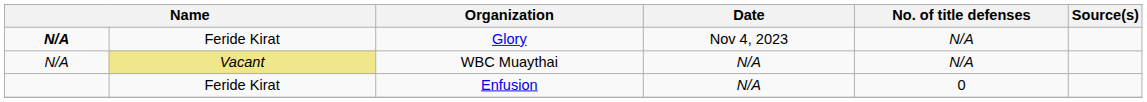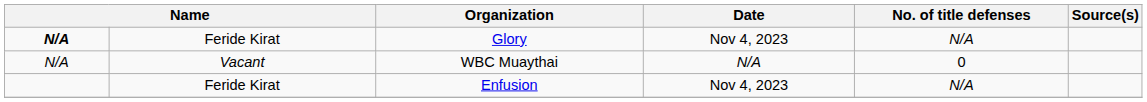 <table class="wikitable" style="width:99%; text-align:center;">
 <tr>
 <th colspan="2" style="width:35%;">Name</th>
 <th style="width:25%;">Organization</th>
 <th width=20%>Date</th>
 <th width=20%>No. of title defenses</th>
 <th>Source(s)</th>
 </tr>
 <tr>
 <td><strong><em>N/A</em></strong></td>
 <td>Feride Kirat</td>
 <td><a href='#'>Glory</a></td>
 <td>Nov 4, 2023</td>
 <td><em>N/A</em></td>
 <td></td>
 </tr>
 <tr>
 <td><em>N/A</em></td>
-<td style="background: khaki;"><em>Vacant</em></td>
+<td><em>Vacant</em></td>
 <td>WBC Muaythai</td>
 <td><em>N/A</em></td>
-<td><em>N/A</em></td>
+<td>0</td>
 <td></td>
 </tr>
 <tr>
 <td><br></td>
 <td>Feride Kirat</td>
 <td><a href='#'>Enfusion</a></td>
+<td>Nov 4, 2023</td>
 <td><em>N/A</em></td>
-<td>0</td>
 <td></td>
 </tr>
 <tr>
 </tr>
 </table>
